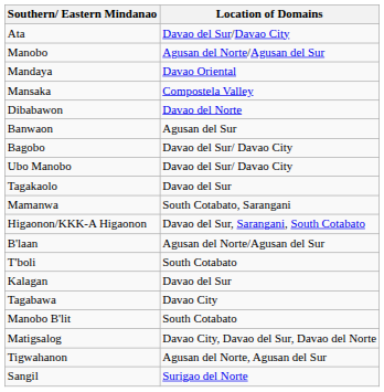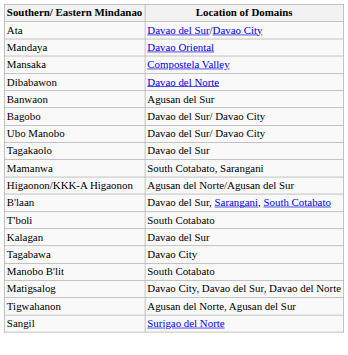 <table class="wikitable">
 <tr>
 <th>Southern/ Eastern Mindanao</th>
 <th>Location of Domains</th>
 </tr>
 <tr>
 <td>Ata</td>
 <td><a href='#'>Davao del Sur</a>/<a href='#'>Davao City</a></td>
-</tr>
-<tr>
-<td>Manobo</td>
-<td><a href='#'>Agusan del Norte</a>/<a href='#'>Agusan del Sur</a></td>
 </tr>
 <tr>
 <td>Mandaya</td>
 <td><a href='#'>Davao Oriental</a></td>
 </tr>
 <tr>
 <td>Mansaka</td>
 <td><a href='#'>Compostela Valley</a></td>
 </tr>
 <tr>
 <td>Dibabawon</td>
 <td><a href='#'>Davao del Norte</a></td>
 </tr>
 <tr>
 <td>Banwaon</td>
 <td>Agusan del Sur</td>
 </tr>
 <tr>
 <td>Bagobo</td>
 <td>Davao del Sur/ Davao City</td>
 </tr>
 <tr>
 <td>Ubo Manobo</td>
 <td>Davao del Sur/ Davao City</td>
 </tr>
 <tr>
 <td>Tagakaolo</td>
 <td>Davao del Sur</td>
 </tr>
 <tr>
 <td>Mamanwa</td>
 <td>South Cotabato, Sarangani</td>
 </tr>
 <tr>
 <td>Higaonon/KKK-A Higaonon</td>
-<td>Davao del Sur, <a href='#'>Sarangani</a>, <a href='#'>South Cotabato</a></td>
+<td>Agusan del Norte/Agusan del Sur</td>
 </tr>
 <tr>
 <td>B'laan</td>
-<td>Agusan del Norte/Agusan del Sur</td>
+<td>Davao del Sur, <a href='#'>Sarangani</a>, <a href='#'>South Cotabato</a></td>
 </tr>
 <tr>
 <td>T'boli</td>
 <td>South Cotabato</td>
 </tr>
 <tr>
 <td>Kalagan</td>
 <td>Davao del Sur</td>
 </tr>
 <tr>
 <td>Tagabawa</td>
 <td>Davao City</td>
 </tr>
 <tr>
 <td>Manobo B'lit</td>
 <td>South Cotabato</td>
 </tr>
 <tr>
 <td>Matigsalog</td>
 <td>Davao City, Davao del Sur, Davao del Norte</td>
 </tr>
 <tr>
 <td>Tigwahanon</td>
 <td>Agusan del Norte, Agusan del Sur</td>
 </tr>
 <tr>
 <td>Sangil</td>
 <td><a href='#'>Surigao del Norte</a></td>
 </tr>
 </table>
